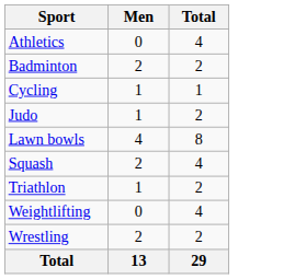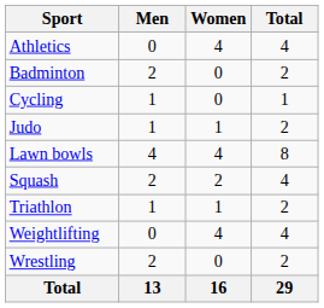 <table class="wikitable sortable" style="text-align:center;">
 <tr>
 <th width=100>Sport</th>
 <th width=55>Men</th>
+<th width=55>Women</th>
 <th width=55>Total</th>
 </tr>
 <tr>
 <td align=left><a href='#'>Athletics</a></td>
 <td>0</td>
 <td>4</td>
+<td>4</td>
 </tr>
 <tr>
 <td align=left><a href='#'>Badminton</a></td>
 <td>2</td>
+<td>0</td>
 <td>2</td>
 </tr>
 <tr>
 <td align=left><a href='#'>Cycling</a></td>
 <td>1</td>
+<td>0</td>
 <td>1</td>
 </tr>
 <tr>
 <td align=left><a href='#'>Judo</a></td>
+<td>1</td>
 <td>1</td>
 <td>2</td>
 </tr>
 <tr>
 <td align=left><a href='#'>Lawn bowls</a></td>
 <td>4</td>
+<td>4</td>
 <td>8</td>
 </tr>
 <tr>
 <td align=left><a href='#'>Squash</a></td>
 <td>2</td>
+<td>2</td>
 <td>4</td>
 </tr>
 <tr>
 <td align=left><a href='#'>Triathlon</a></td>
+<td>1</td>
 <td>1</td>
 <td>2</td>
 </tr>
 <tr>
 <td align=left><a href='#'>Weightlifting</a></td>
 <td>0</td>
 <td>4</td>
+<td>4</td>
 </tr>
 <tr>
 <td align=left><a href='#'>Wrestling</a></td>
 <td>2</td>
+<td>0</td>
 <td>2</td>
 </tr>
 <tr>
 <th>Total</th>
 <th>13</th>
+<th>16</th>
 <th>29</th>
 </tr>
 </table>
